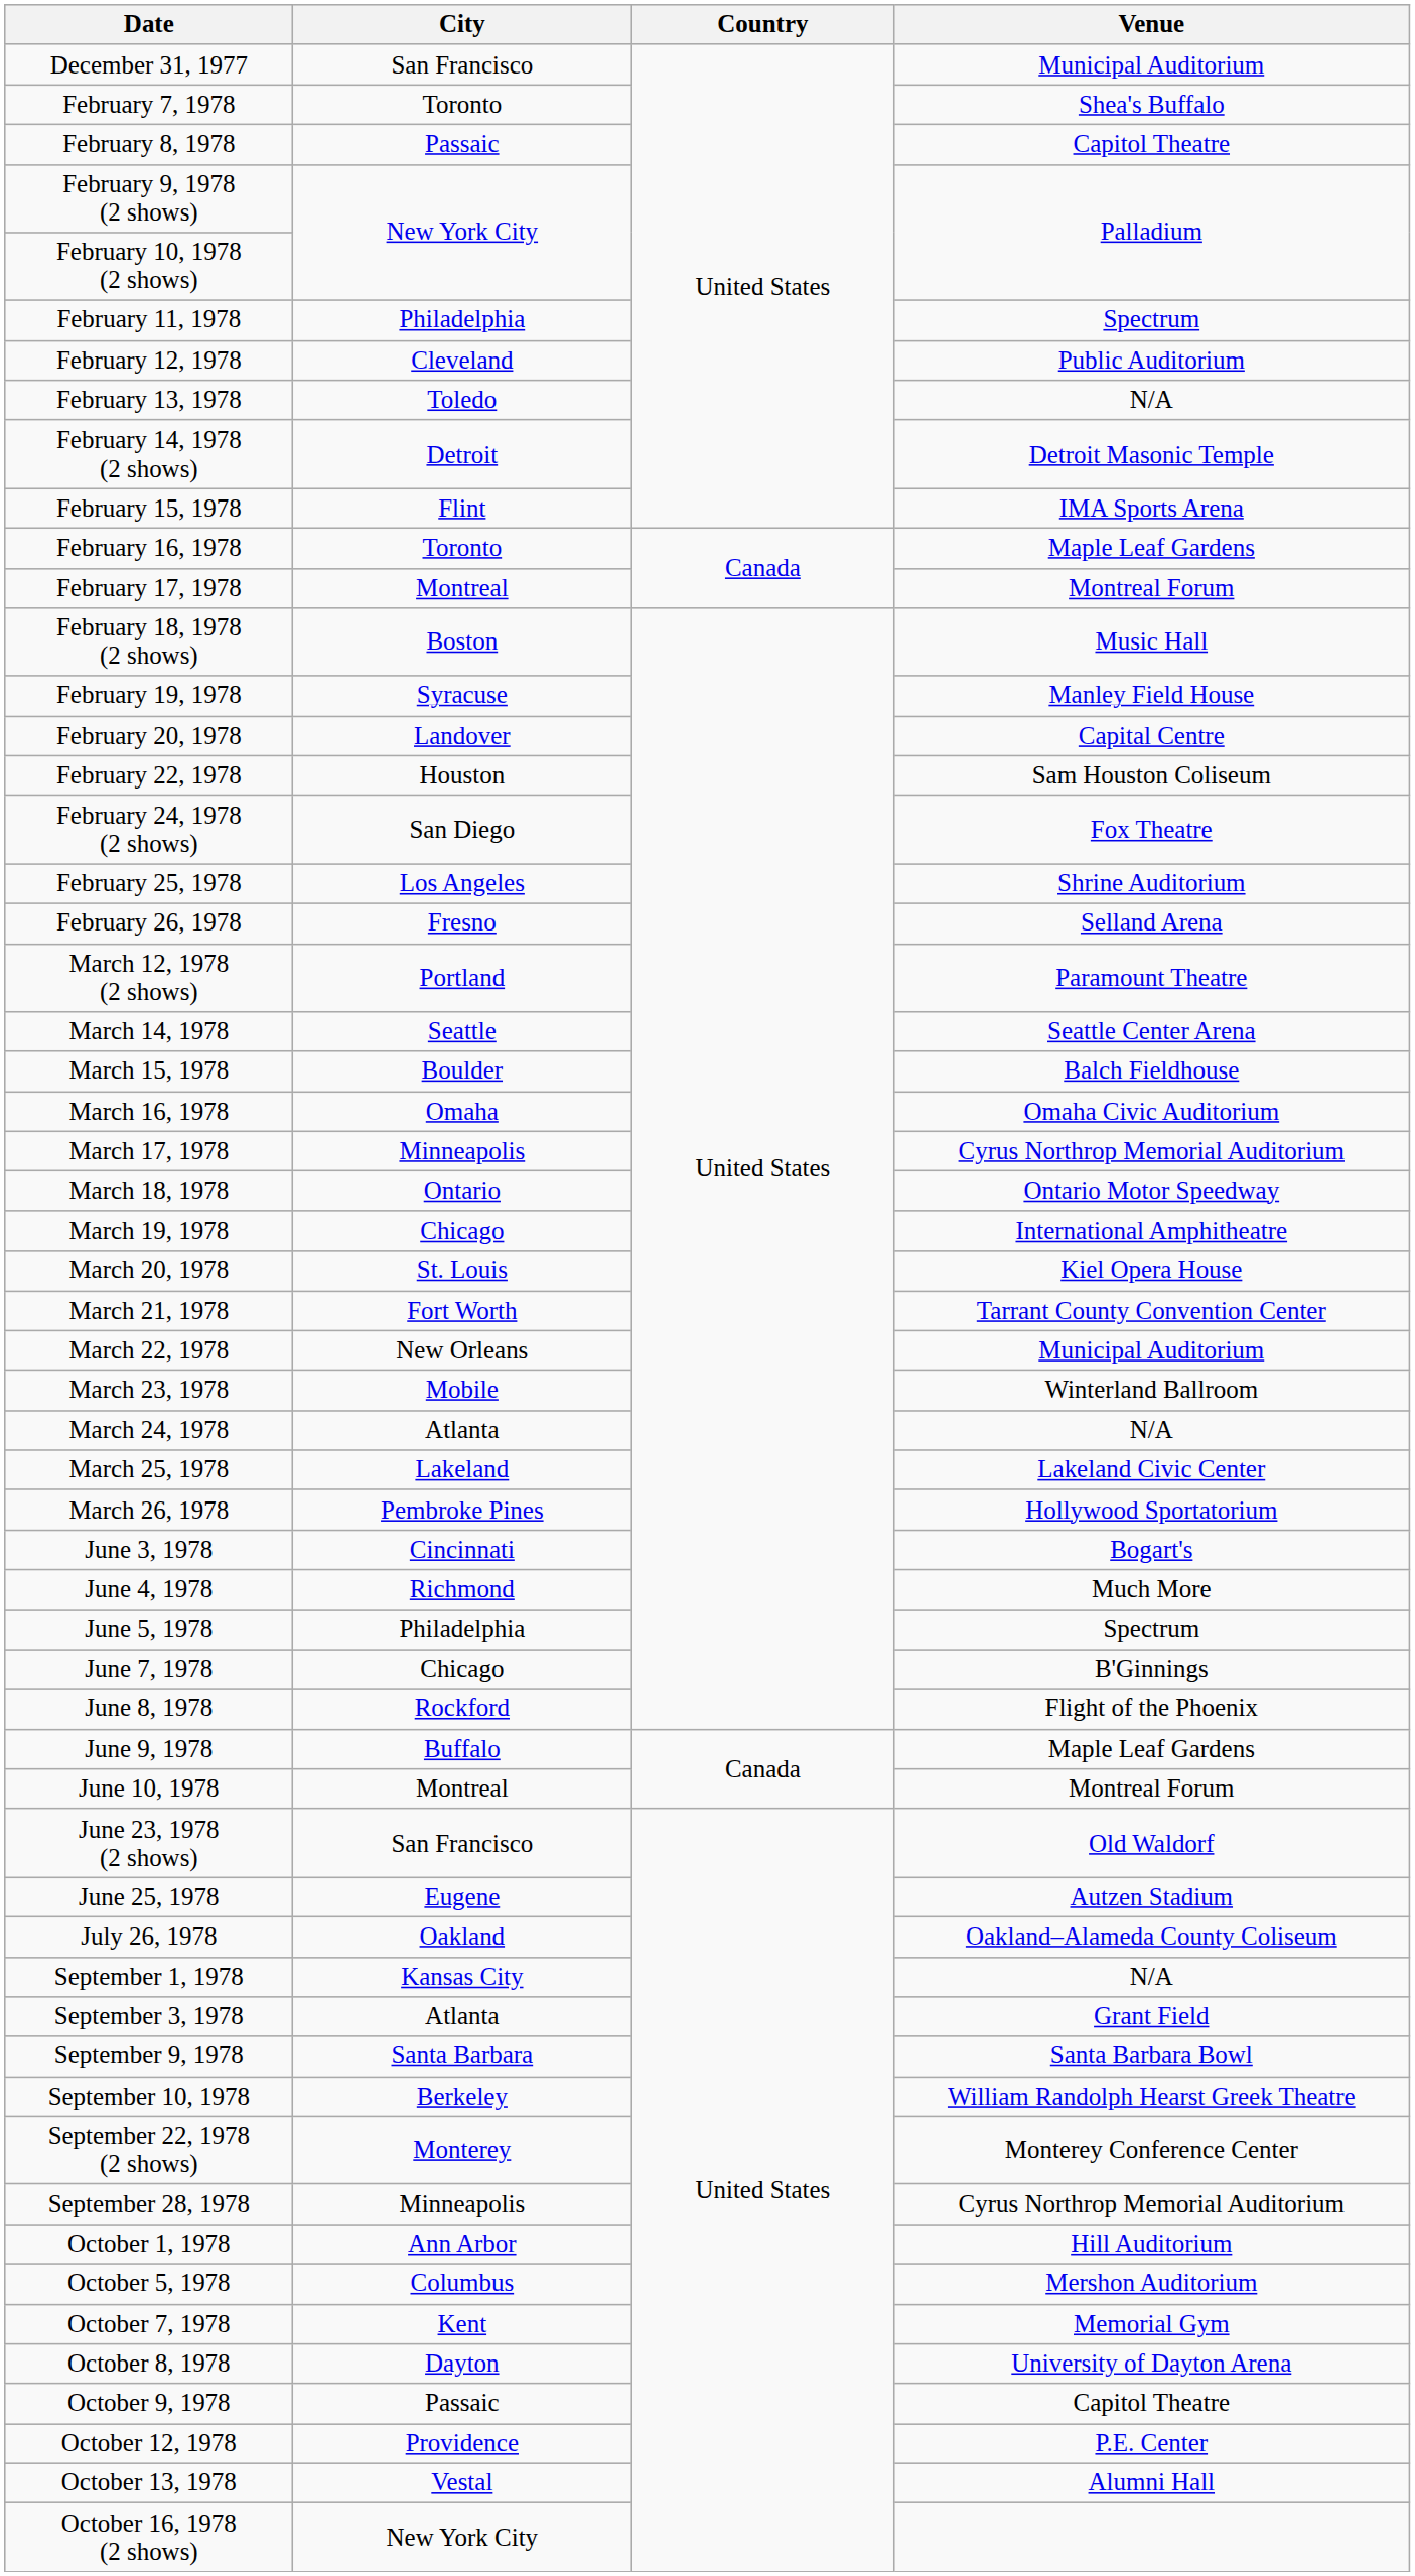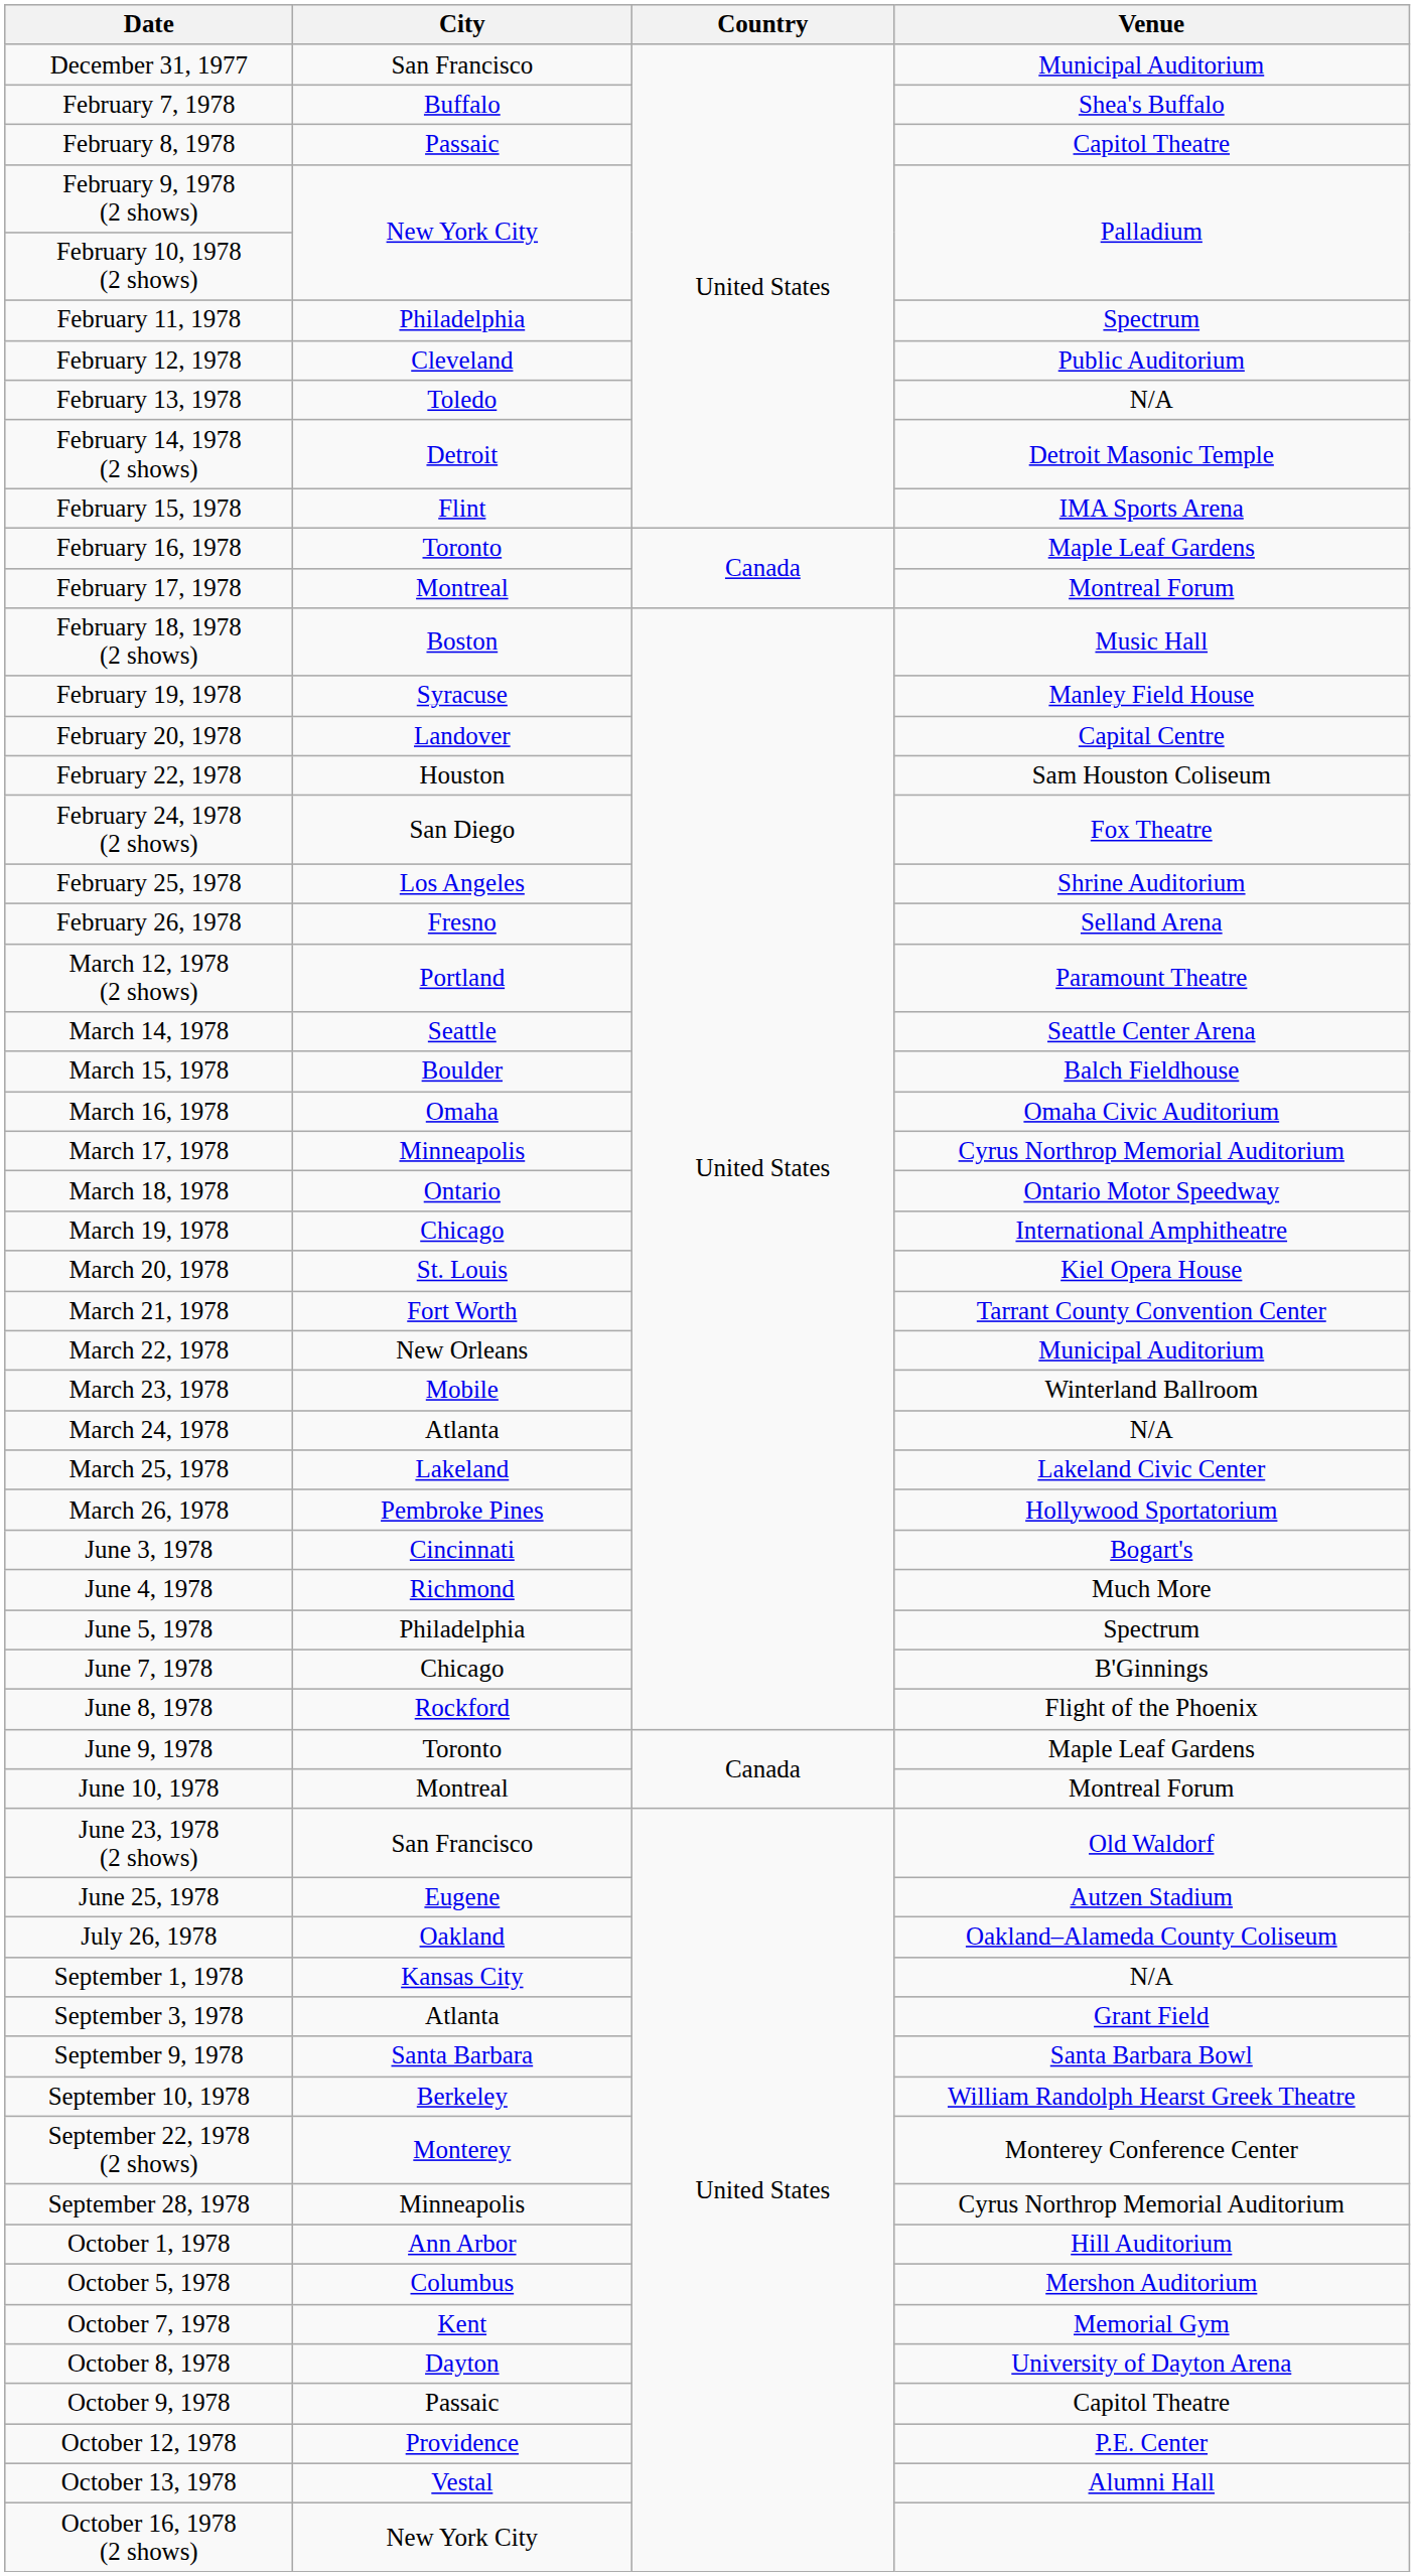 <table class="wikitable sortable plainrowheaders" style="text-align:center;">
 <tr>
 <th scope="col" style="width:11em;">Date</th>
 <th scope="col" style="width:13em;">City</th>
 <th scope="col" style="width:10em;">Country</th>
 <th scope="col" style="width:20em;">Venue</th>
 </tr>
 <tr>
 <td>December 31, 1977</td>
 <td>San Francisco</td>
 <td rowspan="10">United States</td>
 <td><a href='#'>Municipal Auditorium</a></td>
 </tr>
 <tr>
 <td>February 7, 1978</td>
-<td>Toronto</td>
+<td><a href='#'>Buffalo</a></td>
 <td><a href='#'>Shea's Buffalo</a></td>
 </tr>
 <tr>
 <td>February 8, 1978</td>
 <td><a href='#'>Passaic</a></td>
 <td><a href='#'>Capitol Theatre</a></td>
 </tr>
 <tr>
 <td>February 9, 1978<br>(2 shows)</td>
 <td rowspan="2"><a href='#'>New York City</a></td>
 <td rowspan="2"><a href='#'>Palladium</a></td>
 </tr>
 <tr>
 <td>February 10, 1978<br>(2 shows)</td>
 </tr>
 <tr>
 <td>February 11, 1978</td>
 <td><a href='#'>Philadelphia</a></td>
 <td><a href='#'>Spectrum</a></td>
 </tr>
 <tr>
 <td>February 12, 1978</td>
 <td><a href='#'>Cleveland</a></td>
 <td><a href='#'>Public Auditorium</a></td>
 </tr>
 <tr>
 <td>February 13, 1978</td>
 <td><a href='#'>Toledo</a></td>
 <td>N/A</td>
 </tr>
 <tr>
 <td>February 14, 1978<br>(2 shows)</td>
 <td><a href='#'>Detroit</a></td>
 <td><a href='#'>Detroit Masonic Temple</a></td>
 </tr>
 <tr>
 <td>February 15, 1978</td>
 <td><a href='#'>Flint</a></td>
 <td><a href='#'>IMA Sports Arena</a></td>
 </tr>
 <tr>
 <td>February 16, 1978</td>
 <td><a href='#'>Toronto</a></td>
 <td rowspan="2"><a href='#'>Canada</a></td>
 <td><a href='#'>Maple Leaf Gardens</a></td>
 </tr>
 <tr>
 <td>February 17, 1978</td>
 <td><a href='#'>Montreal</a></td>
 <td><a href='#'>Montreal Forum</a></td>
 </tr>
 <tr>
 <td>February 18, 1978<br>(2 shows)</td>
 <td><a href='#'>Boston</a></td>
 <td rowspan="26">United States</td>
 <td><a href='#'>Music Hall</a></td>
 </tr>
 <tr>
 <td>February 19, 1978</td>
 <td><a href='#'>Syracuse</a></td>
 <td><a href='#'>Manley Field House</a></td>
 </tr>
 <tr>
 <td>February 20, 1978</td>
 <td><a href='#'>Landover</a></td>
 <td><a href='#'>Capital Centre</a></td>
 </tr>
 <tr>
 <td>February 22, 1978</td>
 <td>Houston</td>
 <td>Sam Houston Coliseum</td>
 </tr>
 <tr>
 <td>February 24, 1978<br>(2 shows)</td>
 <td>San Diego</td>
 <td><a href='#'>Fox Theatre</a></td>
 </tr>
 <tr>
 <td>February 25, 1978</td>
 <td><a href='#'>Los Angeles</a></td>
 <td><a href='#'>Shrine Auditorium</a></td>
 </tr>
 <tr>
 <td>February 26, 1978</td>
 <td><a href='#'>Fresno</a></td>
 <td><a href='#'>Selland Arena</a></td>
 </tr>
 <tr>
 <td>March 12, 1978<br>(2 shows)</td>
 <td><a href='#'>Portland</a></td>
 <td><a href='#'>Paramount Theatre</a></td>
 </tr>
 <tr>
 <td>March 14, 1978</td>
 <td><a href='#'>Seattle</a></td>
 <td><a href='#'>Seattle Center Arena</a></td>
 </tr>
 <tr>
 <td>March 15, 1978</td>
 <td><a href='#'>Boulder</a></td>
 <td><a href='#'>Balch Fieldhouse</a></td>
 </tr>
 <tr>
 <td>March 16, 1978</td>
 <td><a href='#'>Omaha</a></td>
 <td><a href='#'>Omaha Civic Auditorium</a></td>
 </tr>
 <tr>
 <td>March 17, 1978</td>
 <td><a href='#'>Minneapolis</a></td>
 <td><a href='#'>Cyrus Northrop Memorial Auditorium</a></td>
 </tr>
 <tr>
 <td>March 18, 1978</td>
 <td><a href='#'>Ontario</a></td>
 <td><a href='#'>Ontario Motor Speedway</a></td>
 </tr>
 <tr>
 <td>March 19, 1978</td>
 <td><a href='#'>Chicago</a></td>
 <td><a href='#'>International Amphitheatre</a></td>
 </tr>
 <tr>
 <td>March 20, 1978</td>
 <td><a href='#'>St. Louis</a></td>
 <td><a href='#'>Kiel Opera House</a></td>
 </tr>
 <tr>
 <td>March 21, 1978</td>
 <td><a href='#'>Fort Worth</a></td>
 <td><a href='#'>Tarrant County Convention Center</a></td>
 </tr>
 <tr>
 <td>March 22, 1978</td>
 <td>New Orleans</td>
 <td><a href='#'>Municipal Auditorium</a></td>
 </tr>
 <tr>
 <td>March 23, 1978</td>
 <td><a href='#'>Mobile</a></td>
 <td>Winterland Ballroom</td>
 </tr>
 <tr>
 <td>March 24, 1978</td>
 <td>Atlanta</td>
 <td>N/A</td>
 </tr>
 <tr>
 <td>March 25, 1978</td>
 <td><a href='#'>Lakeland</a></td>
 <td><a href='#'>Lakeland Civic Center</a></td>
 </tr>
 <tr>
 <td>March 26, 1978</td>
 <td><a href='#'>Pembroke Pines</a></td>
 <td><a href='#'>Hollywood Sportatorium</a></td>
 </tr>
 <tr>
 <td>June 3, 1978</td>
 <td><a href='#'>Cincinnati</a></td>
 <td><a href='#'>Bogart's</a></td>
 </tr>
 <tr>
 <td>June 4, 1978</td>
 <td><a href='#'>Richmond</a></td>
 <td>Much More</td>
 </tr>
 <tr>
 <td>June 5, 1978</td>
 <td>Philadelphia</td>
 <td>Spectrum</td>
 </tr>
 <tr>
 <td>June 7, 1978</td>
 <td>Chicago</td>
 <td>B'Ginnings</td>
 </tr>
 <tr>
 <td>June 8, 1978</td>
 <td><a href='#'>Rockford</a></td>
 <td>Flight of the Phoenix</td>
 </tr>
 <tr>
 <td>June 9, 1978</td>
-<td><a href='#'>Buffalo</a></td>
+<td>Toronto</td>
 <td rowspan="2">Canada</td>
 <td>Maple Leaf Gardens</td>
 </tr>
 <tr>
 <td>June 10, 1978</td>
 <td>Montreal</td>
 <td>Montreal Forum</td>
 </tr>
 <tr>
 <td>June 23, 1978<br>(2 shows)</td>
 <td>San Francisco</td>
 <td rowspan="17">United States</td>
 <td><a href='#'>Old Waldorf</a></td>
 </tr>
 <tr>
 <td>June 25, 1978</td>
 <td><a href='#'>Eugene</a></td>
 <td><a href='#'>Autzen Stadium</a></td>
 </tr>
 <tr>
 <td>July 26, 1978</td>
 <td><a href='#'>Oakland</a></td>
 <td><a href='#'>Oakland–Alameda County Coliseum</a></td>
 </tr>
 <tr>
 <td>September 1, 1978</td>
 <td><a href='#'>Kansas City</a></td>
 <td>N/A</td>
 </tr>
 <tr>
 <td>September 3, 1978</td>
 <td>Atlanta</td>
 <td><a href='#'>Grant Field</a></td>
 </tr>
 <tr>
 <td>September 9, 1978</td>
 <td><a href='#'>Santa Barbara</a></td>
 <td><a href='#'>Santa Barbara Bowl</a></td>
 </tr>
 <tr>
 <td>September 10, 1978</td>
 <td><a href='#'>Berkeley</a></td>
 <td><a href='#'>William Randolph Hearst Greek Theatre</a></td>
 </tr>
 <tr>
 <td>September 22, 1978<br>(2 shows)</td>
 <td><a href='#'>Monterey</a></td>
 <td>Monterey Conference Center</td>
 </tr>
 <tr>
 <td>September 28, 1978</td>
 <td>Minneapolis</td>
 <td>Cyrus Northrop Memorial Auditorium</td>
 </tr>
 <tr>
 <td>October 1, 1978</td>
 <td><a href='#'>Ann Arbor</a></td>
 <td><a href='#'>Hill Auditorium</a></td>
 </tr>
 <tr>
 <td>October 5, 1978</td>
 <td><a href='#'>Columbus</a></td>
 <td><a href='#'>Mershon Auditorium</a></td>
 </tr>
 <tr>
 <td>October 7, 1978</td>
 <td><a href='#'>Kent</a></td>
 <td><a href='#'>Memorial Gym</a></td>
 </tr>
 <tr>
 <td>October 8, 1978</td>
 <td><a href='#'>Dayton</a></td>
 <td><a href='#'>University of Dayton Arena</a></td>
 </tr>
 <tr>
 <td>October 9, 1978</td>
 <td>Passaic</td>
 <td>Capitol Theatre</td>
 </tr>
 <tr>
 <td>October 12, 1978</td>
 <td><a href='#'>Providence</a></td>
 <td><a href='#'>P.E. Center</a></td>
 </tr>
 <tr>
 <td>October 13, 1978</td>
 <td><a href='#'>Vestal</a></td>
 <td><a href='#'>Alumni Hall</a></td>
 </tr>
 <tr>
 <td>October 16, 1978<br>(2 shows)</td>
 <td>New York City</td>
 <td></td>
 </tr>
 </table>
